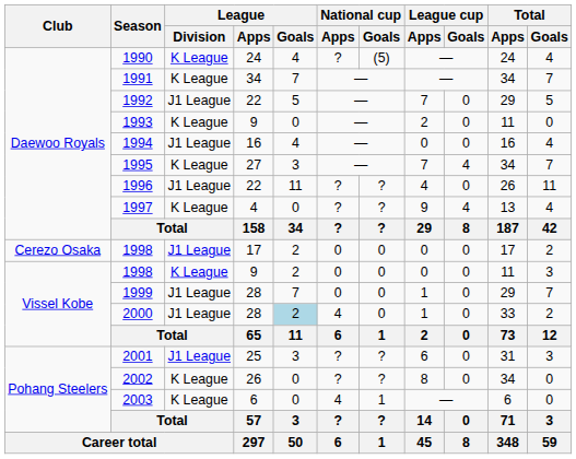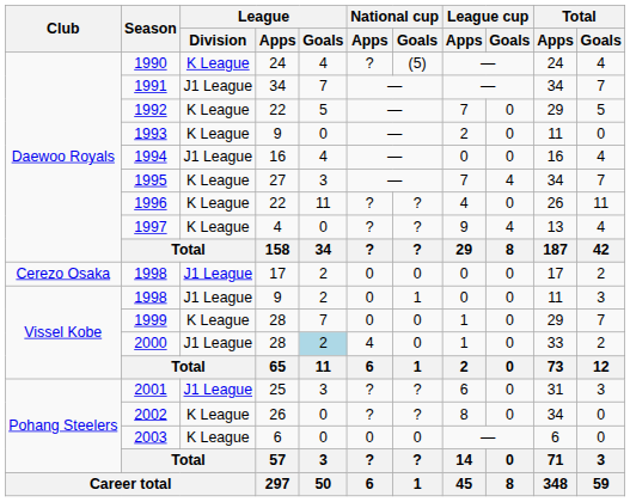 <table class="wikitable" style="text-align:center;">
 <tr>
 <th rowspan="2">Club</th>
 <th rowspan="2">Season</th>
 <th colspan="3">League</th>
 <th colspan="2">National cup</th>
 <th colspan="2">League cup</th>
 <th colspan="2">Total</th>
 </tr>
 <tr>
 <th>Division</th>
 <th>Apps</th>
 <th>Goals</th>
 <th>Apps</th>
 <th>Goals</th>
 <th>Apps</th>
 <th>Goals</th>
 <th>Apps</th>
 <th>Goals</th>
 </tr>
 <tr>
 <td rowspan="9"><a href='#'>Daewoo Royals</a></td>
 <td><a href='#'>1990</a></td>
 <td><a href='#'>K League</a></td>
 <td>24</td>
 <td>4</td>
 <td>?</td>
 <td>(5)</td>
 <td colspan="2">—</td>
 <td>24</td>
 <td>4</td>
 </tr>
 <tr>
 <td><a href='#'>1991</a></td>
-<td>K League</td>
+<td>J1 League</td>
 <td>34</td>
 <td>7</td>
 <td colspan="2">—</td>
 <td colspan="2">—</td>
 <td>34</td>
 <td>7</td>
 </tr>
 <tr>
 <td><a href='#'>1992</a></td>
-<td>J1 League</td>
+<td>K League</td>
 <td>22</td>
 <td>5</td>
 <td colspan="2">—</td>
 <td>7</td>
 <td>0</td>
 <td>29</td>
 <td>5</td>
 </tr>
 <tr>
 <td><a href='#'>1993</a></td>
 <td>K League</td>
 <td>9</td>
 <td>0</td>
 <td colspan="2">—</td>
 <td>2</td>
 <td>0</td>
 <td>11</td>
 <td>0</td>
 </tr>
 <tr>
 <td><a href='#'>1994</a></td>
 <td>J1 League</td>
 <td>16</td>
 <td>4</td>
 <td colspan="2">—</td>
 <td>0</td>
 <td>0</td>
 <td>16</td>
 <td>4</td>
 </tr>
 <tr>
 <td><a href='#'>1995</a></td>
 <td>K League</td>
 <td>27</td>
 <td>3</td>
 <td colspan="2">—</td>
 <td>7</td>
 <td>4</td>
 <td>34</td>
 <td>7</td>
 </tr>
 <tr>
 <td><a href='#'>1996</a></td>
-<td>J1 League</td>
+<td>K League</td>
 <td>22</td>
 <td>11</td>
 <td>?</td>
 <td>?</td>
 <td>4</td>
 <td>0</td>
 <td>26</td>
 <td>11</td>
 </tr>
 <tr>
 <td><a href='#'>1997</a></td>
 <td>K League</td>
 <td>4</td>
 <td>0</td>
 <td>?</td>
 <td>?</td>
 <td>9</td>
 <td>4</td>
 <td>13</td>
 <td>4</td>
 </tr>
 <tr>
 <th colspan="2">Total</th>
 <th>158</th>
 <th>34</th>
 <th>?</th>
 <th>?</th>
 <th>29</th>
 <th>8</th>
 <th>187</th>
 <th>42</th>
 </tr>
 <tr>
 <td><a href='#'>Cerezo Osaka</a></td>
 <td><a href='#'>1998</a></td>
 <td><a href='#'>J1 League</a></td>
 <td>17</td>
 <td>2</td>
 <td>0</td>
 <td>0</td>
 <td>0</td>
 <td>0</td>
 <td>17</td>
 <td>2</td>
 </tr>
 <tr>
 <td rowspan="4"><a href='#'>Vissel Kobe</a></td>
 <td><a href='#'>1998</a></td>
-<td><a href='#'>K League</a></td>
+<td>J1 League</td>
 <td>9</td>
 <td>2</td>
 <td>0</td>
-<td>0</td>
+<td>1</td>
 <td>0</td>
 <td>0</td>
 <td>11</td>
 <td>3</td>
 </tr>
 <tr>
 <td><a href='#'>1999</a></td>
-<td>J1 League</td>
+<td>K League</td>
 <td>28</td>
 <td>7</td>
 <td>0</td>
 <td>0</td>
 <td>1</td>
 <td>0</td>
 <td>29</td>
 <td>7</td>
 </tr>
 <tr>
 <td><a href='#'>2000</a></td>
 <td>J1 League</td>
 <td>28</td>
 <td style="background: lightblue;">2</td>
 <td>4</td>
 <td>0</td>
 <td>1</td>
 <td>0</td>
 <td>33</td>
 <td>2</td>
 </tr>
 <tr>
 <th colspan="2">Total</th>
 <th>65</th>
 <th>11</th>
 <th>6</th>
 <th>1</th>
 <th>2</th>
 <th>0</th>
 <th>73</th>
 <th>12</th>
 </tr>
 <tr>
 <td rowspan="4"><a href='#'>Pohang Steelers</a></td>
 <td><a href='#'>2001</a></td>
 <td><a href='#'>J1 League</a></td>
 <td>25</td>
 <td>3</td>
 <td>?</td>
 <td>?</td>
 <td>6</td>
 <td>0</td>
 <td>31</td>
 <td>3</td>
 </tr>
 <tr>
 <td><a href='#'>2002</a></td>
 <td>K League</td>
 <td>26</td>
 <td>0</td>
 <td>?</td>
 <td>?</td>
 <td>8</td>
 <td>0</td>
 <td>34</td>
 <td>0</td>
 </tr>
 <tr>
 <td><a href='#'>2003</a></td>
 <td>K League</td>
 <td>6</td>
 <td>0</td>
-<td>4</td>
-<td>1</td>
+<td>0</td>
+<td>0</td>
 <td colspan="2">—</td>
 <td>6</td>
 <td>0</td>
 </tr>
 <tr>
 <th colspan="2">Total</th>
 <th>57</th>
 <th>3</th>
 <th>?</th>
 <th>?</th>
 <th>14</th>
 <th>0</th>
 <th>71</th>
 <th>3</th>
 </tr>
 <tr>
 <th colspan="3">Career total</th>
 <th>297</th>
 <th>50</th>
 <th>6</th>
 <th>1</th>
 <th>45</th>
 <th>8</th>
 <th>348</th>
 <th>59</th>
 </tr>
 </table>
